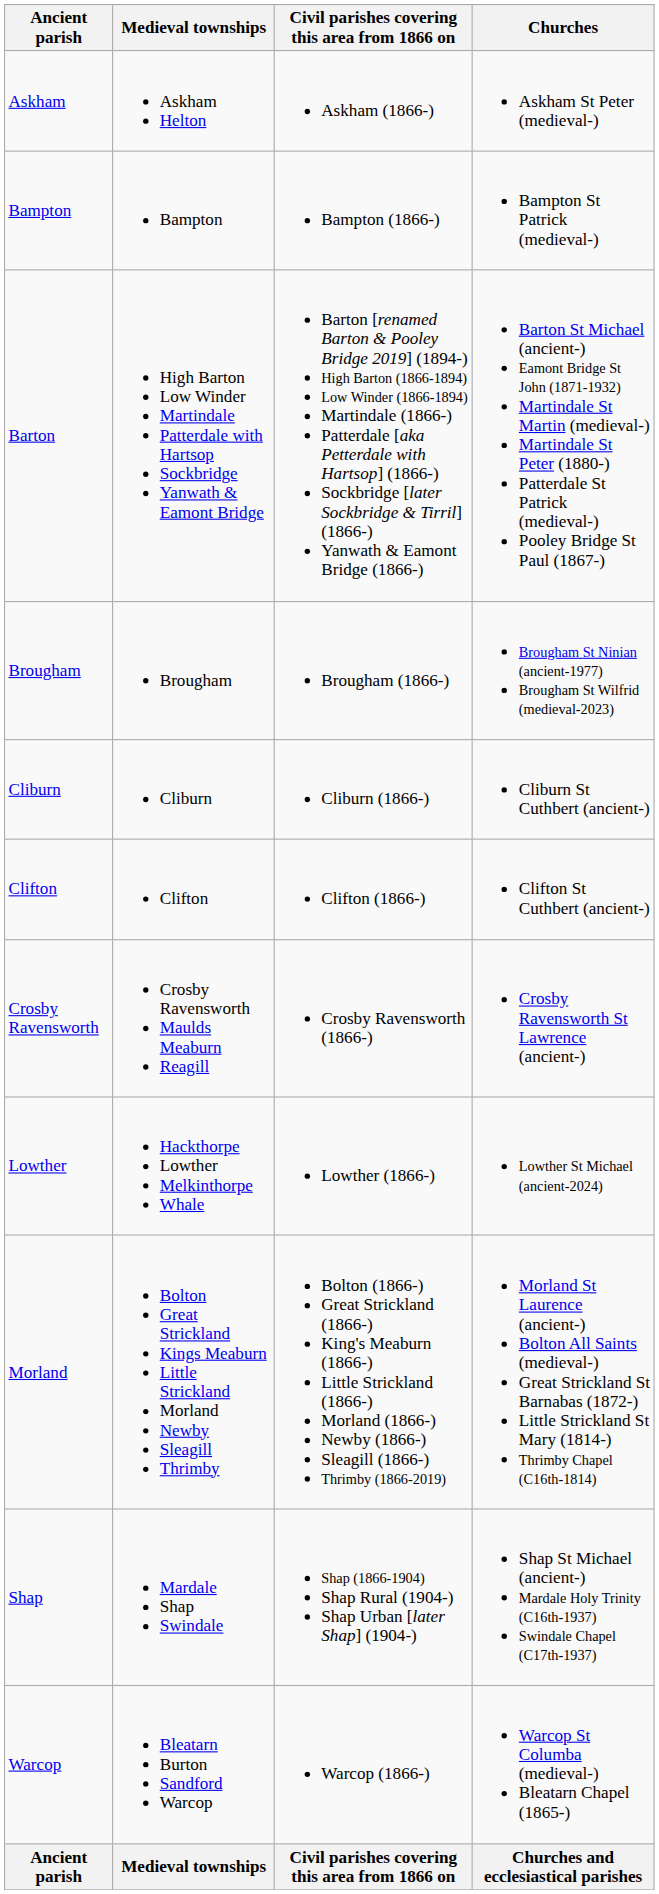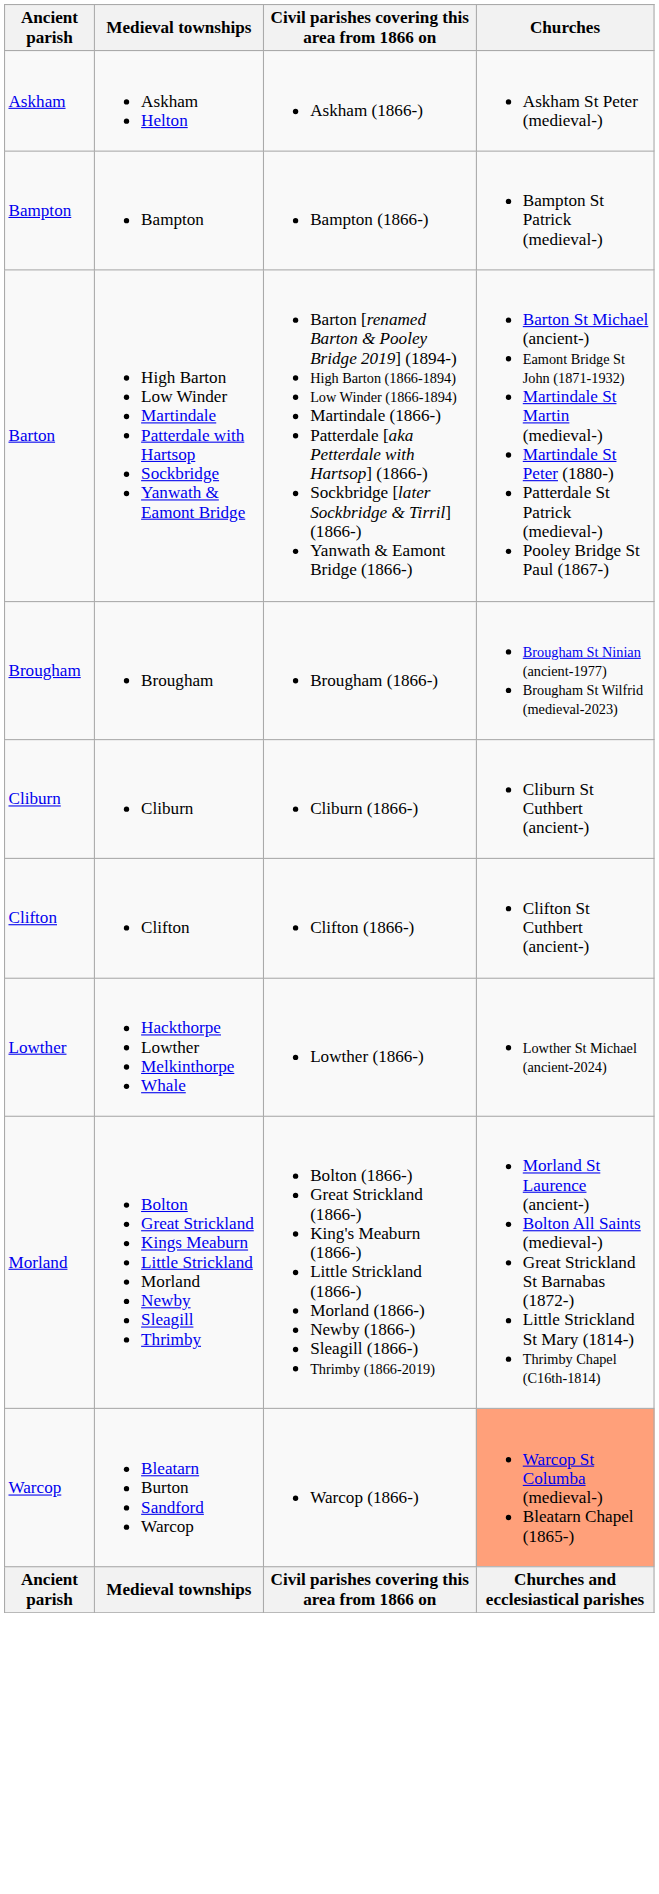 <table class="wikitable">
 <tr>
 <th>Ancient parish</th>
 <th>Medieval townships</th>
 <th>Civil parishes covering this area from 1866 on</th>
 <th>Churches</th>
 </tr>
 <tr>
 <td><a href='#'>Askham</a></td>
 <td><br><ul><li>Askham</li><li><a href='#'>Helton</a></li></ul></td>
 <td><br><ul><li>Askham (1866-)</li></ul></td>
 <td><br><ul><li>Askham St Peter (medieval-)</li></ul></td>
 </tr>
 <tr>
 <td><a href='#'>Bampton</a></td>
 <td><br><ul><li>Bampton</li></ul></td>
 <td><br><ul><li>Bampton (1866-)</li></ul></td>
 <td><br><ul><li>Bampton St Patrick (medieval-)</li></ul></td>
 </tr>
 <tr>
 <td><a href='#'>Barton</a></td>
 <td><br><ul><li>High Barton</li><li>Low Winder</li><li><a href='#'>Martindale</a></li><li><a href='#'>Patterdale with Hartsop</a></li><li><a href='#'>Sockbridge</a></li><li><a href='#'>Yanwath & Eamont Bridge</a></li></ul></td>
 <td><br><ul><li>Barton [<em>renamed Barton & Pooley Bridge 2019</em>] (1894-)</li><li><small>High Barton (1866-1894)</small></li><li><small>Low Winder (1866-1894)</small></li><li>Martindale (1866-)</li><li>Patterdale [<em>aka Petterdale with Hartsop</em>] (1866-)</li><li>Sockbridge [<em>later Sockbridge & Tirril</em>] (1866-)</li><li>Yanwath & Eamont Bridge (1866-)</li></ul></td>
 <td><br><ul><li><a href='#'>Barton St Michael</a> (ancient-)</li><li><small>Eamont Bridge St John (1871-1932)</small></li><li><a href='#'>Martindale St Martin</a> (medieval-)</li><li><a href='#'>Martindale St Peter</a> (1880-)</li><li>Patterdale St Patrick (medieval-)</li><li>Pooley Bridge St Paul (1867-)</li></ul></td>
 </tr>
 <tr>
 <td><a href='#'>Brougham</a></td>
 <td><br><ul><li>Brougham</li></ul></td>
 <td><br><ul><li>Brougham (1866-)</li></ul></td>
 <td><br><ul><li><small><a href='#'>Brougham St Ninian</a> (ancient-1977)</small></li><li><small>Brougham St Wilfrid (medieval-2023)</small></li></ul></td>
 </tr>
 <tr>
 <td><a href='#'>Cliburn</a></td>
 <td><br><ul><li>Cliburn</li></ul></td>
 <td><br><ul><li>Cliburn (1866-)</li></ul></td>
 <td><br><ul><li>Cliburn St Cuthbert (ancient-)</li></ul></td>
 </tr>
 <tr>
 <td><a href='#'>Clifton</a></td>
 <td><br><ul><li>Clifton</li></ul></td>
 <td><br><ul><li>Clifton (1866-)</li></ul></td>
 <td><br><ul><li>Clifton St Cuthbert (ancient-)</li></ul></td>
 </tr>
 <tr>
-<td><a href='#'>Crosby Ravensworth</a></td>
-<td><br><ul><li>Crosby Ravensworth</li><li><a href='#'>Maulds Meaburn</a></li><li><a href='#'>Reagill</a></li></ul></td>
-<td><br><ul><li>Crosby Ravensworth (1866-)</li></ul></td>
-<td><br><ul><li><a href='#'>Crosby Ravensworth St Lawrence</a> (ancient-)</li></ul></td>
-</tr>
-<tr>
 <td><a href='#'>Lowther</a></td>
 <td><br><ul><li><a href='#'>Hackthorpe</a></li><li>Lowther</li><li><a href='#'>Melkinthorpe</a></li><li><a href='#'>Whale</a></li></ul></td>
 <td><br><ul><li>Lowther (1866-)</li></ul></td>
 <td><br><ul><li><small>Lowther St Michael (ancient-2024)</small></li></ul></td>
 </tr>
 <tr>
 <td><a href='#'>Morland</a></td>
 <td><br><ul><li><a href='#'>Bolton</a></li><li><a href='#'>Great Strickland</a></li><li><a href='#'>Kings Meaburn</a></li><li><a href='#'>Little Strickland</a></li><li>Morland</li><li><a href='#'>Newby</a></li><li><a href='#'>Sleagill</a></li><li><a href='#'>Thrimby</a></li></ul></td>
 <td><br><ul><li>Bolton (1866-)</li><li>Great Strickland (1866-)</li><li>King's Meaburn (1866-)</li><li>Little Strickland (1866-)</li><li>Morland (1866-)</li><li>Newby (1866-)</li><li>Sleagill (1866-)</li><li><small>Thrimby (1866-2019)</small></li></ul></td>
 <td><br><ul><li><a href='#'>Morland St Laurence</a> (ancient-)</li><li><a href='#'>Bolton All Saints</a> (medieval-)</li><li>Great Strickland St Barnabas (1872-)</li><li>Little Strickland St Mary (1814-)</li><li><small>Thrimby Chapel (C16th-1814)</small></li></ul></td>
 </tr>
 <tr>
-<td><a href='#'>Shap</a></td>
-<td><br><ul><li><a href='#'>Mardale</a></li><li>Shap</li><li><a href='#'>Swindale</a></li></ul></td>
-<td><br><ul><li><small>Shap (1866-1904)</small></li><li>Shap Rural (1904-)</li><li>Shap Urban [<em>later Shap</em>] (1904-)</li></ul></td>
-<td><br><ul><li>Shap St Michael (ancient-)</li><li><small>Mardale Holy Trinity (C16th-1937)</small></li><li><small>Swindale Chapel (C17th-1937)</small></li></ul></td>
-</tr>
-<tr>
 <td><a href='#'>Warcop</a></td>
 <td><br><ul><li><a href='#'>Bleatarn</a></li><li>Burton</li><li><a href='#'>Sandford</a></li><li>Warcop</li></ul></td>
 <td><br><ul><li>Warcop (1866-)</li></ul></td>
-<td><br><ul><li><a href='#'>Warcop St Columba</a> (medieval-)</li><li>Bleatarn Chapel (1865-)</li></ul></td>
+<td style="background: lightsalmon;"><br><ul><li><a href='#'>Warcop St Columba</a> (medieval-)</li><li>Bleatarn Chapel (1865-)</li></ul></td>
 </tr>
 <tr>
 <th>Ancient parish</th>
 <th>Medieval townships</th>
 <th>Civil parishes covering this area from 1866 on</th>
 <th>Churches and ecclesiastical parishes</th>
 </tr>
 </table>
